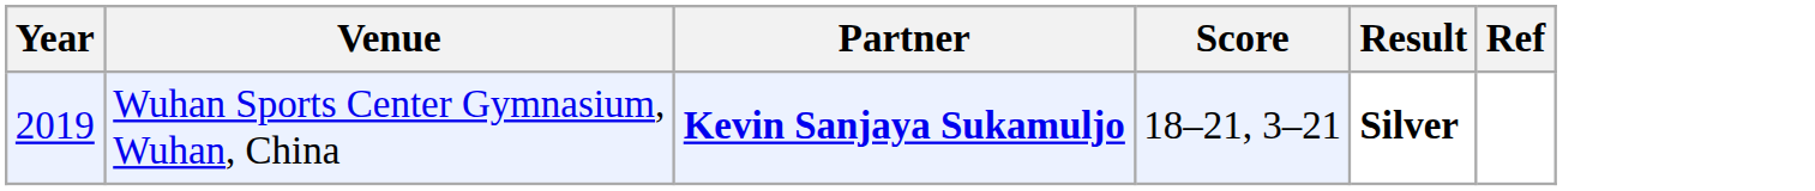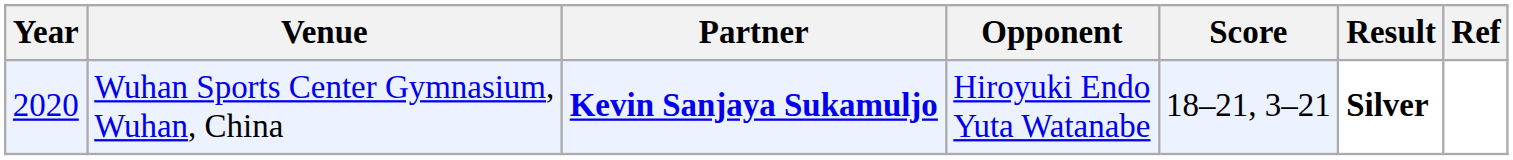 <table class="sortable wikitable" style="font-size: 90%">
 <tr>
 <th>Year</th>
 <th>Venue</th>
 <th>Partner</th>
+<th>Opponent</th>
 <th>Score</th>
 <th>Result</th>
 <th>Ref</th>
 </tr>
 <tr style="background:#ECF2FF">
-<td align="center"><a href='#'>2019</a></td>
+<td align="center"><a href='#'>2020</a></td>
 <td align="left"><a href='#'>Wuhan Sports Center Gymnasium</a>,<br><a href='#'>Wuhan</a>, China</td>
 <td align="left"><strong> <a href='#'>Kevin Sanjaya Sukamuljo</a></strong></td>
+<td align="left"> <a href='#'>Hiroyuki Endo</a><br> <a href='#'>Yuta Watanabe</a></td>
 <td align="left">18–21, 3–21</td>
 <td style="text-align:left; background:white"> <strong>Silver</strong></td>
 <td style="text-align:center; background:white"></td>
 </tr>
 </table>
